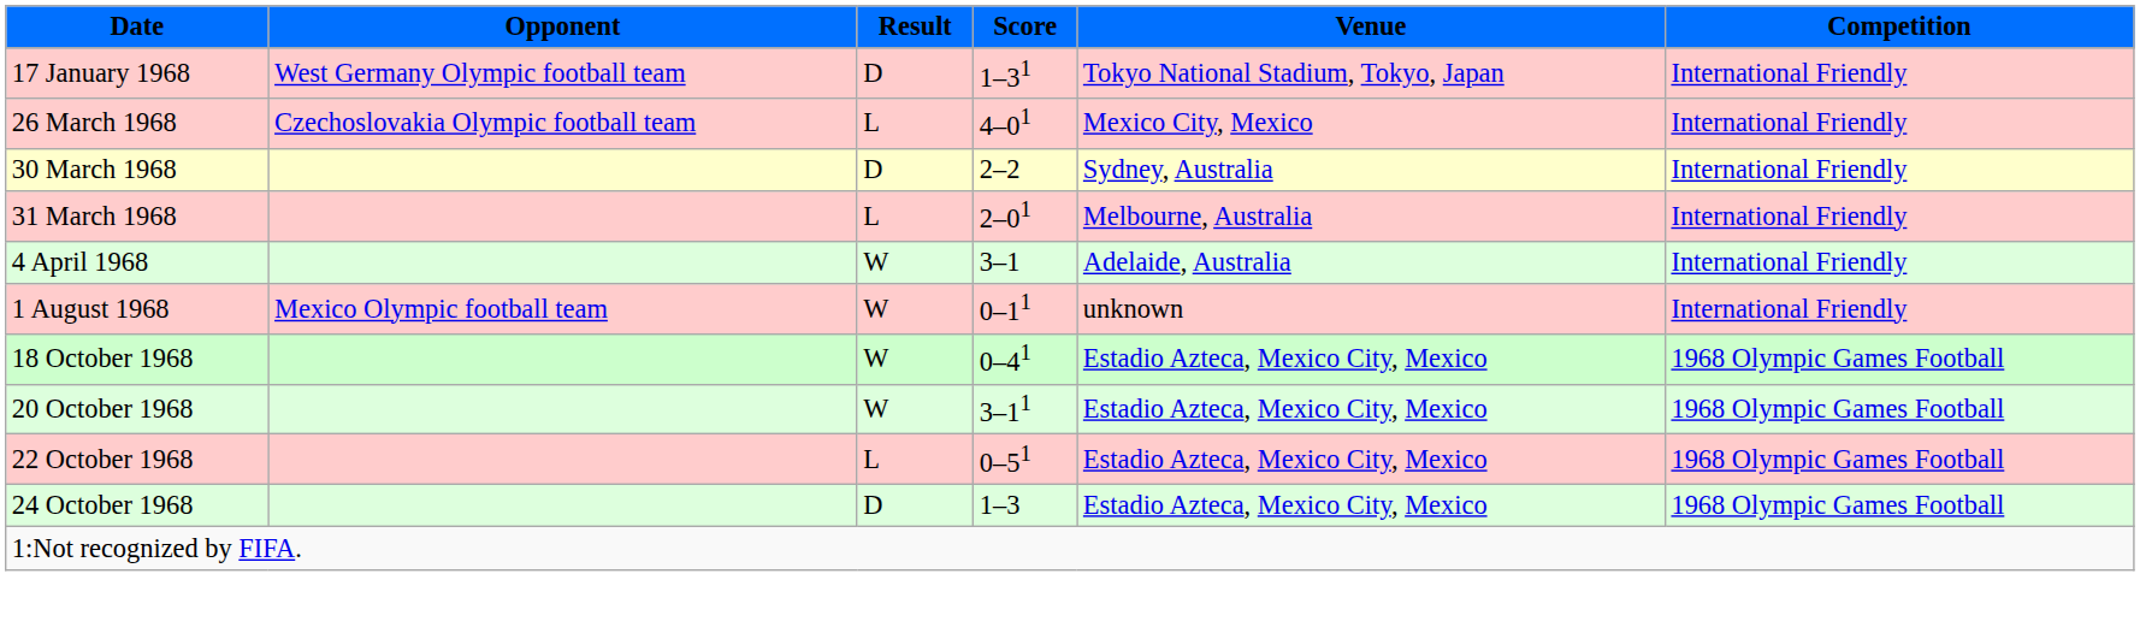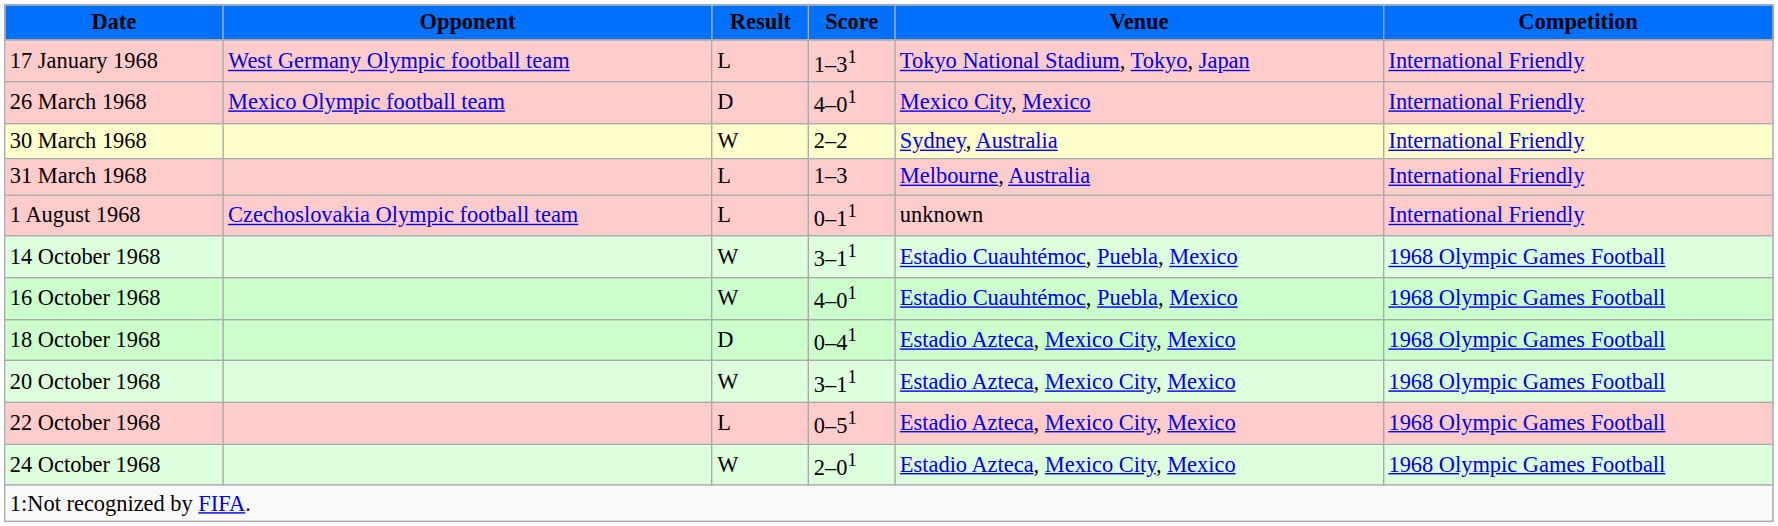 <table width=100% class="wikitable">
 <tr>
 <th style="background:#0070FF;"><span>Date</span></th>
 <th style="background:#0070FF;"><span>Opponent</span></th>
 <th style="background:#0070FF;"><span>Result</span></th>
 <th style="background:#0070FF;"><span>Score</span></th>
 <th style="background:#0070FF;"><span>Venue</span></th>
 <th style="background:#0070FF;"><span>Competition</span></th>
 </tr>
 <tr>
 </tr>
 <tr style="background:#fcc;">
 <td>17 January 1968</td>
 <td> <a href='#'>West Germany Olympic football team</a></td>
-<td>D</td>
+<td>L</td>
 <td>1–3<sup>1</sup></td>
 <td> <a href='#'>Tokyo National Stadium</a>, <a href='#'>Tokyo</a>, <a href='#'>Japan</a></td>
 <td><a href='#'>International Friendly</a></td>
 </tr>
 <tr style="background:#fcc;">
 <td>26 March 1968</td>
-<td> <a href='#'>Czechoslovakia Olympic football team</a></td>
-<td>L</td>
+<td> <a href='#'>Mexico Olympic football team</a></td>
+<td>D</td>
 <td>4–0<sup>1</sup></td>
 <td> <a href='#'>Mexico City</a>, <a href='#'>Mexico</a></td>
 <td><a href='#'>International Friendly</a></td>
 </tr>
 <tr style="background:#ffc;">
 <td>30 March 1968</td>
 <td></td>
-<td>D</td>
+<td>W</td>
 <td>2–2</td>
 <td> <a href='#'>Sydney</a>, <a href='#'>Australia</a></td>
 <td><a href='#'>International Friendly</a></td>
 </tr>
 <tr style="background:#fcc;">
 <td>31 March 1968</td>
 <td></td>
 <td>L</td>
-<td>2–0<sup>1</sup></td>
+<td>1–3</td>
 <td> <a href='#'>Melbourne</a>, <a href='#'>Australia</a></td>
-<td><a href='#'>International Friendly</a></td>
-</tr>
-<tr style="background:#dfd;">
-<td>4 April 1968</td>
-<td></td>
-<td>W</td>
-<td>3–1</td>
-<td> <a href='#'>Adelaide</a>, <a href='#'>Australia</a></td>
 <td><a href='#'>International Friendly</a></td>
 </tr>
 <tr style="background:#fcc;">
 <td>1 August 1968</td>
-<td> <a href='#'>Mexico Olympic football team</a></td>
-<td>W</td>
+<td> <a href='#'>Czechoslovakia Olympic football team</a></td>
+<td>L</td>
 <td>0–1<sup>1</sup></td>
 <td>unknown</td>
 <td><a href='#'>International Friendly</a></td>
 </tr>
+<tr style="background:#dfd;">
+<td>14 October 1968</td>
+<td></td>
+<td>W</td>
+<td>3–1<sup>1</sup></td>
+<td> <a href='#'>Estadio Cuauhtémoc</a>, <a href='#'>Puebla</a>, <a href='#'>Mexico</a></td>
+<td><a href='#'>1968 Olympic Games Football</a></td>
+</tr>
+<tr style="background:#CCFFCC;">
+<td>16 October 1968</td>
+<td></td>
+<td>W</td>
+<td>4–0<sup>1</sup></td>
+<td> <a href='#'>Estadio Cuauhtémoc</a>, <a href='#'>Puebla</a>, <a href='#'>Mexico</a></td>
+<td><a href='#'>1968 Olympic Games Football</a></td>
+</tr>
 <tr style="background:#CCFFCC;">
 <td>18 October 1968</td>
 <td></td>
-<td>W</td>
+<td>D</td>
 <td>0–4<sup>1</sup></td>
 <td> <a href='#'>Estadio Azteca</a>, <a href='#'>Mexico City</a>, <a href='#'>Mexico</a></td>
 <td><a href='#'>1968 Olympic Games Football</a></td>
 </tr>
 <tr style="background:#dfd;">
 <td>20 October 1968</td>
 <td></td>
 <td>W</td>
 <td>3–1<sup>1</sup></td>
 <td> <a href='#'>Estadio Azteca</a>, <a href='#'>Mexico City</a>, <a href='#'>Mexico</a></td>
 <td><a href='#'>1968 Olympic Games Football</a></td>
 </tr>
 <tr style="background:#fcc;">
 <td>22 October 1968</td>
 <td></td>
 <td>L</td>
 <td>0–5<sup>1</sup></td>
 <td> <a href='#'>Estadio Azteca</a>, <a href='#'>Mexico City</a>, <a href='#'>Mexico</a></td>
 <td><a href='#'>1968 Olympic Games Football</a></td>
 </tr>
 <tr style="background:#dfd;">
 <td>24 October 1968</td>
 <td></td>
-<td>D</td>
-<td>1–3</td>
+<td>W</td>
+<td>2–0<sup>1</sup></td>
 <td> <a href='#'>Estadio Azteca</a>, <a href='#'>Mexico City</a>, <a href='#'>Mexico</a></td>
 <td><a href='#'>1968 Olympic Games Football</a></td>
 </tr>
 <tr>
 <td colspan=6 align=left>1:Not recognized by <a href='#'>FIFA</a>.</td>
 </tr>
 </table>
